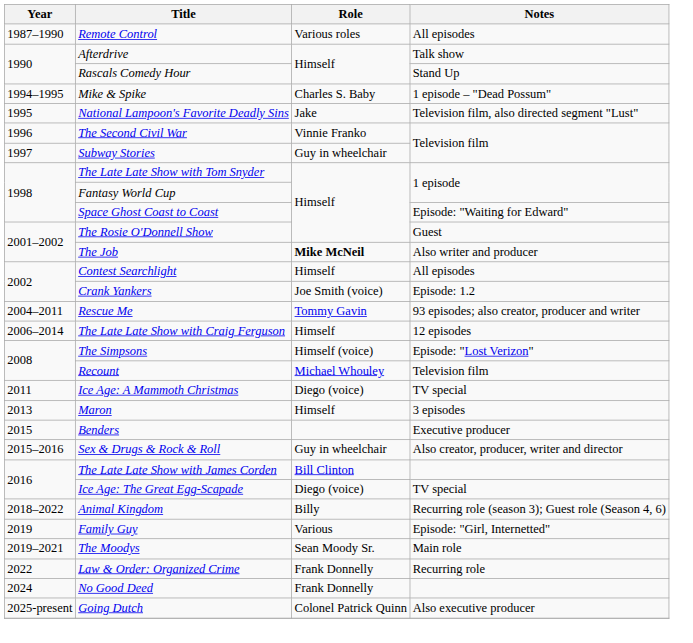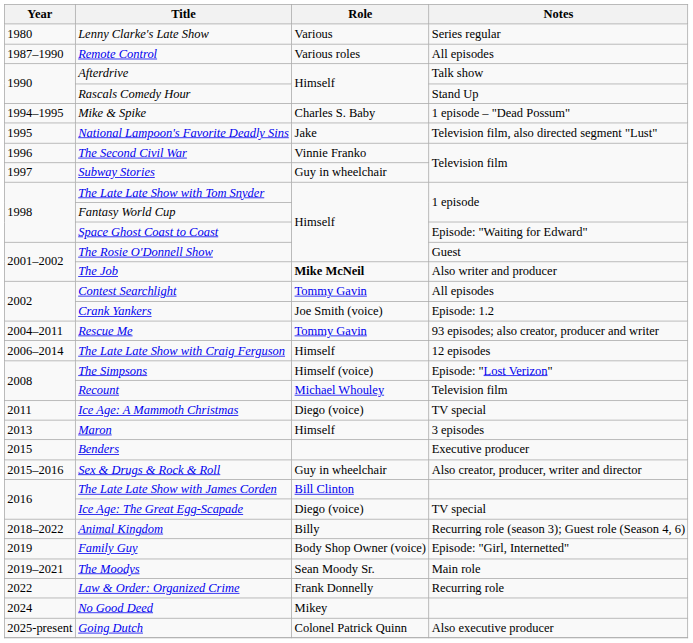 <table class="wikitable plainrowheaders sortable">
 <tr>
 <th scope="col">Year</th>
 <th scope="col">Title</th>
 <th scope="col">Role</th>
 <th scope="col" class="unsortable">Notes</th>
+</tr>
+<tr>
+<td>1980</td>
+<td><em>Lenny Clarke's Late Show</em></td>
+<td>Various</td>
+<td>Series regular</td>
 </tr>
 <tr>
 <td>1987–1990</td>
 <td><em><a href='#'>Remote Control</a></em></td>
 <td>Various roles</td>
 <td>All episodes</td>
 </tr>
 <tr>
 <td rowspan="2">1990</td>
 <td><em>Afterdrive</em></td>
 <td rowspan="2">Himself</td>
 <td>Talk show</td>
 </tr>
 <tr>
 <td><em>Rascals Comedy Hour</em></td>
 <td>Stand Up</td>
 </tr>
 <tr>
 <td>1994–1995</td>
 <td><em>Mike & Spike</em></td>
 <td>Charles S. Baby</td>
 <td>1 episode – "Dead Possum"</td>
 </tr>
 <tr>
 <td>1995</td>
 <td><em><a href='#'>National Lampoon's Favorite Deadly Sins</a></em></td>
 <td>Jake</td>
 <td>Television film, also directed segment "Lust"</td>
 </tr>
 <tr>
 <td>1996</td>
 <td><em><a href='#'>The Second Civil War</a></em></td>
 <td>Vinnie Franko</td>
 <td rowspan="2">Television film</td>
 </tr>
 <tr>
 <td>1997</td>
 <td><em><a href='#'>Subway Stories</a></em></td>
 <td>Guy in wheelchair</td>
 </tr>
 <tr>
 <td rowspan="3">1998</td>
 <td><em><a href='#'>The Late Late Show with Tom Snyder</a></em></td>
 <td rowspan="4">Himself</td>
 <td rowspan="2">1 episode</td>
 </tr>
 <tr>
 <td><em>Fantasy World Cup</em></td>
 </tr>
 <tr>
 <td><em><a href='#'>Space Ghost Coast to Coast</a></em></td>
 <td>Episode: "Waiting for Edward"</td>
 </tr>
 <tr>
 <td rowspan="2">2001–2002</td>
 <td><em><a href='#'>The Rosie O'Donnell Show</a></em></td>
 <td>Guest</td>
 </tr>
 <tr>
 <td><em><a href='#'>The Job</a></em></td>
 <td><strong>Mike McNeil</strong></td>
 <td>Also writer and producer</td>
 </tr>
 <tr>
 <td rowspan="2">2002</td>
 <td><em><a href='#'>Contest Searchlight</a></em></td>
-<td>Himself</td>
+<td><a href='#'>Tommy Gavin</a></td>
 <td>All episodes</td>
 </tr>
 <tr>
 <td><em><a href='#'>Crank Yankers</a></em></td>
 <td>Joe Smith (voice)</td>
 <td>Episode: 1.2</td>
 </tr>
 <tr>
 <td>2004–2011</td>
 <td><em><a href='#'>Rescue Me</a></em></td>
 <td><a href='#'>Tommy Gavin</a></td>
 <td>93 episodes; also creator, producer and writer</td>
 </tr>
 <tr>
 <td>2006–2014</td>
 <td><em><a href='#'>The Late Late Show with Craig Ferguson</a></em></td>
 <td>Himself</td>
 <td>12 episodes</td>
 </tr>
 <tr>
 <td rowspan="2">2008</td>
 <td><em><a href='#'>The Simpsons</a></em></td>
 <td>Himself (voice)</td>
 <td>Episode: "<a href='#'>Lost Verizon</a>"</td>
 </tr>
 <tr>
 <td><em><a href='#'>Recount</a></em></td>
 <td><a href='#'>Michael Whouley</a></td>
 <td>Television film</td>
 </tr>
 <tr>
 <td>2011</td>
 <td><em><a href='#'>Ice Age: A Mammoth Christmas</a></em></td>
 <td>Diego (voice)</td>
 <td>TV special</td>
 </tr>
 <tr>
 <td>2013</td>
 <td><em><a href='#'>Maron</a></em></td>
 <td>Himself</td>
 <td>3 episodes</td>
 </tr>
 <tr>
 <td>2015</td>
 <td><em><a href='#'>Benders</a></em></td>
 <td></td>
 <td>Executive producer</td>
 </tr>
 <tr>
 <td>2015–2016</td>
 <td><em><a href='#'>Sex & Drugs & Rock & Roll</a></em></td>
 <td>Guy in wheelchair</td>
 <td>Also creator, producer, writer and director</td>
 </tr>
 <tr>
 <td rowspan="2">2016</td>
 <td><em><a href='#'>The Late Late Show with James Corden</a></em></td>
 <td><a href='#'>Bill Clinton</a></td>
 <td></td>
 </tr>
 <tr>
 <td><em><a href='#'>Ice Age: The Great Egg-Scapade</a></em></td>
 <td>Diego (voice)</td>
 <td>TV special</td>
 </tr>
 <tr>
 <td>2018–2022</td>
 <td><em><a href='#'>Animal Kingdom</a></em></td>
 <td>Billy</td>
 <td>Recurring role (season 3); Guest role (Season 4, 6)</td>
 </tr>
 <tr>
 <td>2019</td>
 <td><em><a href='#'>Family Guy</a></em></td>
-<td>Various</td>
+<td>Body Shop Owner (voice)</td>
 <td>Episode: "Girl, Internetted"</td>
 </tr>
 <tr>
 <td>2019–2021</td>
 <td><em><a href='#'>The Moodys</a></em></td>
 <td>Sean Moody Sr.</td>
 <td>Main role</td>
 </tr>
 <tr>
 <td>2022</td>
 <td><em><a href='#'>Law & Order: Organized Crime</a></em></td>
 <td>Frank Donnelly</td>
 <td>Recurring role</td>
 </tr>
 <tr>
 <td>2024</td>
 <td><em><a href='#'>No Good Deed</a></em></td>
-<td>Frank Donnelly</td>
+<td>Mikey</td>
 <td></td>
 </tr>
 <tr>
 <td>2025-present</td>
 <td><em><a href='#'>Going Dutch</a></em></td>
 <td>Colonel Patrick Quinn</td>
 <td>Also executive producer</td>
 </tr>
 <tr>
 </tr>
 </table>
